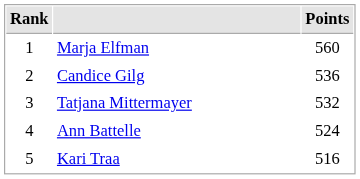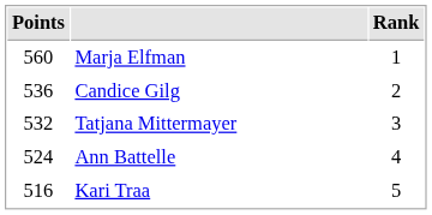 <table cellspacing="1" cellpadding="3" style="border:1px solid #AAAAAA;font-size:86%">
 <tr bgcolor="#E4E4E4">
+<th style="border-bottom:1px solid #AAAAAA" width=20>Points</th>
+<th style="border-bottom:1px solid #AAAAAA" width=200></th>
 <th style="border-bottom:1px solid #AAAAAA" width=10>Rank</th>
-<th style="border-bottom:1px solid #AAAAAA" width=200></th>
-<th style="border-bottom:1px solid #AAAAAA" width=20>Points</th>
 </tr>
 <tr>
+<td align=center>560</td>
+<td> <a href='#'>Marja Elfman</a></td>
 <td align="center">1</td>
-<td> <a href='#'>Marja Elfman</a></td>
-<td align=center>560</td>
 </tr>
 <tr>
+<td align=center>536</td>
+<td> <a href='#'>Candice Gilg</a></td>
 <td align="center">2</td>
-<td> <a href='#'>Candice Gilg</a></td>
-<td align=center>536</td>
 </tr>
 <tr>
+<td align=center>532</td>
+<td> <a href='#'>Tatjana Mittermayer</a></td>
 <td align="center">3</td>
-<td> <a href='#'>Tatjana Mittermayer</a></td>
-<td align=center>532</td>
 </tr>
 <tr>
+<td align=center>524</td>
+<td> <a href='#'>Ann Battelle</a></td>
 <td align="center">4</td>
-<td> <a href='#'>Ann Battelle</a></td>
-<td align=center>524</td>
 </tr>
 <tr>
+<td align=center>516</td>
+<td> <a href='#'>Kari Traa</a></td>
 <td align="center">5</td>
-<td> <a href='#'>Kari Traa</a></td>
-<td align=center>516</td>
 </tr>
 </table>
